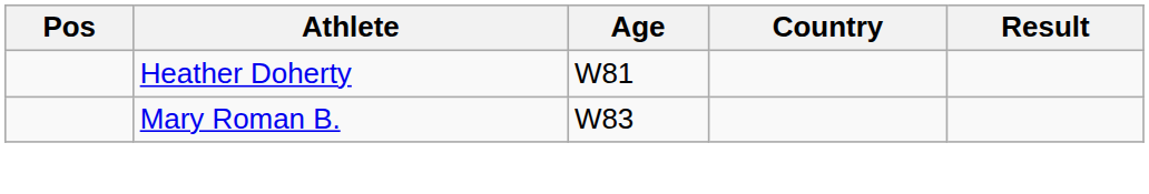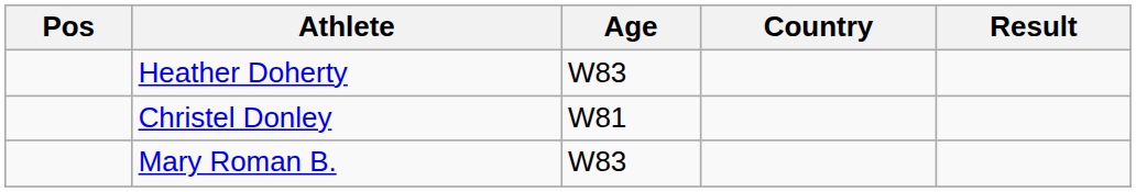 <table class="wikitable"  style="text-align:center; width:50%;">
 <tr>
 <th>Pos</th>
 <th>Athlete</th>
 <th>Age</th>
 <th>Country</th>
 <th>Result</th>
 </tr>
 <tr>
 <td align=center></td>
 <td align=left><a href='#'>Heather Doherty</a></td>
+<td align=left>W83</td>
+<td align=left></td>
+<td></td>
+</tr>
+<tr>
+<td align=center></td>
+<td align=left><a href='#'>Christel Donley</a></td>
 <td align=left>W81</td>
 <td align=left></td>
 <td></td>
 </tr>
 <tr>
 <td align=center></td>
 <td align=left><a href='#'>Mary Roman B.</a></td>
 <td align=left>W83</td>
 <td align=left></td>
 <td></td>
 </tr>
 </table>
